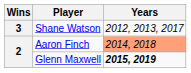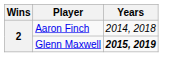 <table class="wikitable" style="font-size: 95%;">
 <tr>
 <th><strong>Wins</strong></th>
 <th><strong>Player</strong></th>
 <th><strong>Years</strong></th>
 </tr>
 <tr>
-<th>3</th>
-<td><a href='#'>Shane Watson</a></td>
-<td><em>2012, 2013, 2017</em></td>
-</tr>
-<tr>
 <th rowspan="2">2</th>
 <td><a href='#'>Aaron Finch</a></td>
-<td style="background: lightsalmon;"><em>2014, 2018</em></td>
+<td><em>2014, 2018</em></td>
 </tr>
 <tr>
 <td><a href='#'>Glenn Maxwell</a></td>
 <td><strong><em>2015, 2019</em></strong></td>
 </tr>
 </table>
